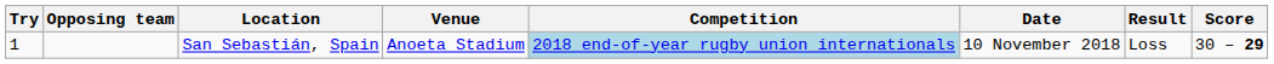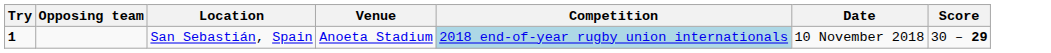 <table class="wikitable" style="font-size:100%">
 <tr>
 <th>Try</th>
 <th>Opposing team</th>
 <th>Location</th>
 <th>Venue</th>
 <th>Competition</th>
 <th>Date</th>
-<th>Result</th>
 <th>Score</th>
 </tr>
 <tr>
-<td>1</td>
+<td><strong>1</strong></td>
 <td></td>
 <td><a href='#'>San Sebastián</a>, <a href='#'>Spain</a></td>
 <td><a href='#'>Anoeta Stadium</a></td>
 <td style="background: lightblue;"><a href='#'>2018 end-of-year rugby union internationals</a></td>
 <td>10 November 2018</td>
-<td>Loss</td>
 <td>30 – <strong>29</strong></td>
 </tr>
 </table>
